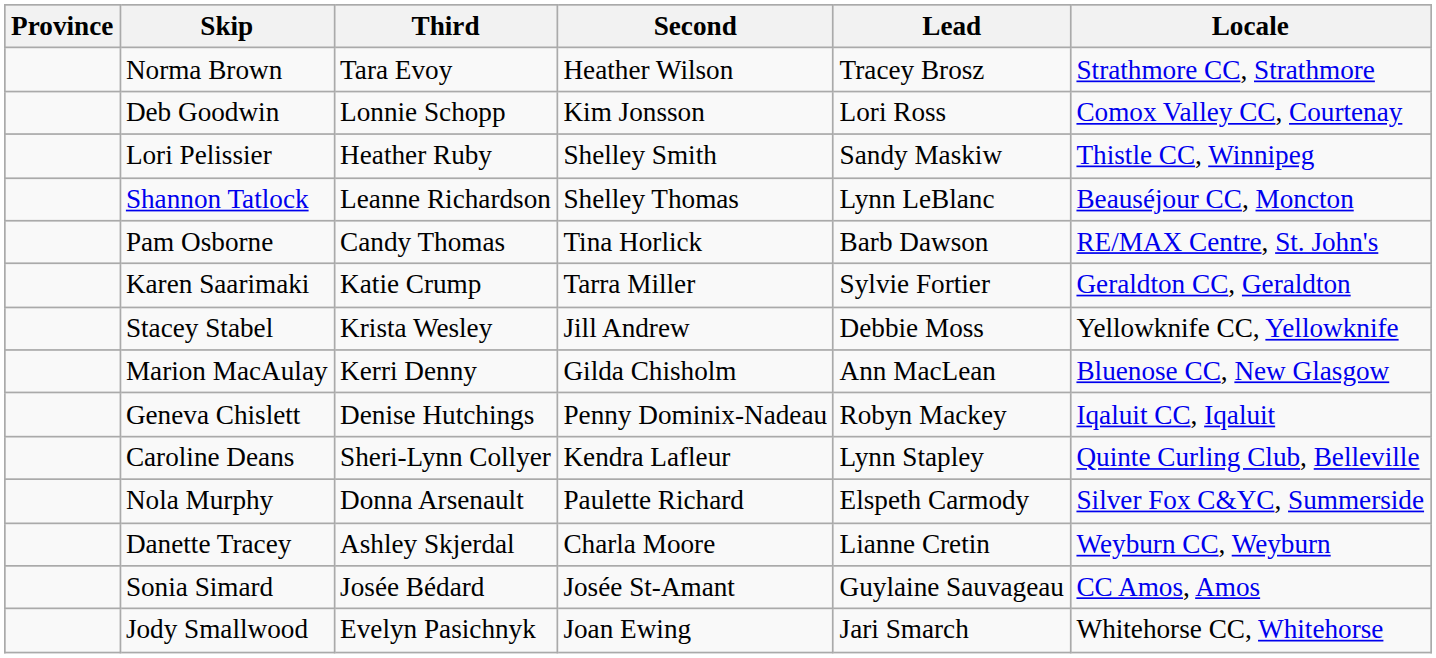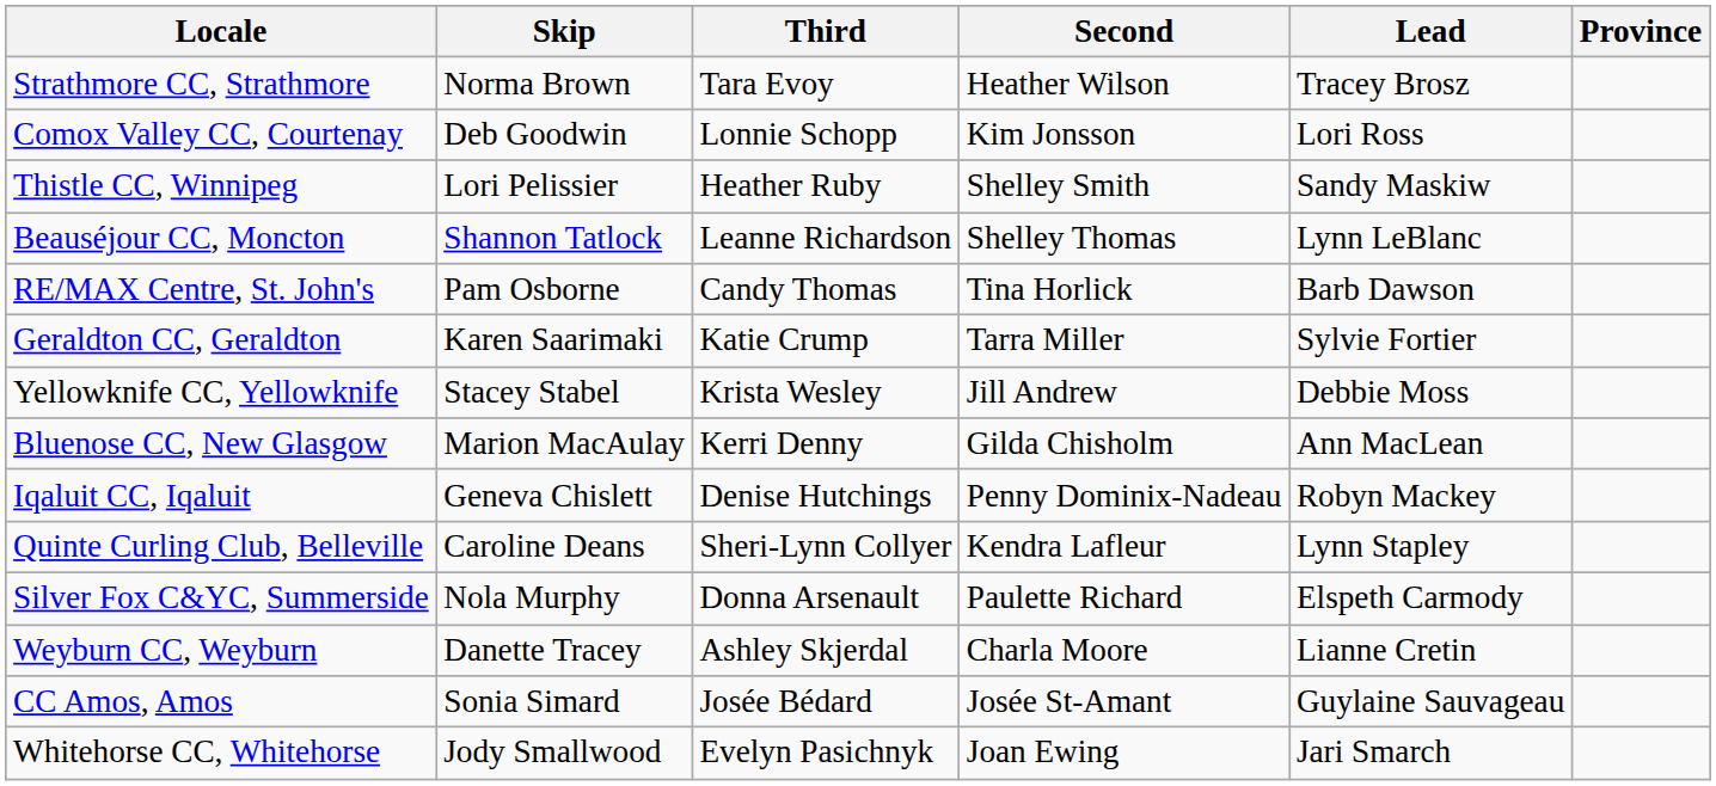 <table class=wikitable>
 <tr>
-<th>Province</th>
+<th>Locale</th>
 <th>Skip</th>
 <th>Third</th>
 <th>Second</th>
 <th>Lead</th>
-<th>Locale</th>
+<th>Province</th>
 </tr>
 <tr>
-<td></td>
+<td><a href='#'>Strathmore CC</a>, <a href='#'>Strathmore</a></td>
 <td>Norma Brown</td>
 <td>Tara Evoy</td>
 <td>Heather Wilson</td>
 <td>Tracey Brosz</td>
-<td><a href='#'>Strathmore CC</a>, <a href='#'>Strathmore</a></td>
+<td></td>
 </tr>
 <tr>
-<td></td>
+<td><a href='#'>Comox Valley CC</a>, <a href='#'>Courtenay</a></td>
 <td>Deb Goodwin</td>
 <td>Lonnie Schopp</td>
 <td>Kim Jonsson</td>
 <td>Lori Ross</td>
-<td><a href='#'>Comox Valley CC</a>, <a href='#'>Courtenay</a></td>
+<td></td>
 </tr>
 <tr>
-<td></td>
+<td><a href='#'>Thistle CC</a>, <a href='#'>Winnipeg</a></td>
 <td>Lori Pelissier</td>
 <td>Heather Ruby</td>
 <td>Shelley Smith</td>
 <td>Sandy Maskiw</td>
-<td><a href='#'>Thistle CC</a>, <a href='#'>Winnipeg</a></td>
+<td></td>
 </tr>
 <tr>
-<td></td>
+<td><a href='#'>Beauséjour CC</a>, <a href='#'>Moncton</a></td>
 <td><a href='#'>Shannon Tatlock</a></td>
 <td>Leanne Richardson</td>
 <td>Shelley Thomas</td>
 <td>Lynn LeBlanc</td>
-<td><a href='#'>Beauséjour CC</a>, <a href='#'>Moncton</a></td>
+<td></td>
 </tr>
 <tr>
-<td></td>
+<td><a href='#'>RE/MAX Centre</a>, <a href='#'>St. John's</a></td>
 <td>Pam Osborne</td>
 <td>Candy Thomas</td>
 <td>Tina Horlick</td>
 <td>Barb Dawson</td>
-<td><a href='#'>RE/MAX Centre</a>, <a href='#'>St. John's</a></td>
+<td></td>
 </tr>
 <tr>
-<td></td>
+<td><a href='#'>Geraldton CC</a>, <a href='#'>Geraldton</a></td>
 <td>Karen Saarimaki</td>
 <td>Katie Crump</td>
 <td>Tarra Miller</td>
 <td>Sylvie Fortier</td>
-<td><a href='#'>Geraldton CC</a>, <a href='#'>Geraldton</a></td>
+<td></td>
 </tr>
 <tr>
-<td></td>
+<td>Yellowknife CC, <a href='#'>Yellowknife</a></td>
 <td>Stacey Stabel</td>
 <td>Krista Wesley</td>
 <td>Jill Andrew</td>
 <td>Debbie Moss</td>
-<td>Yellowknife CC, <a href='#'>Yellowknife</a></td>
+<td></td>
 </tr>
 <tr>
-<td></td>
+<td><a href='#'>Bluenose CC</a>, <a href='#'>New Glasgow</a></td>
 <td>Marion MacAulay</td>
 <td>Kerri Denny</td>
 <td>Gilda Chisholm</td>
 <td>Ann MacLean</td>
-<td><a href='#'>Bluenose CC</a>, <a href='#'>New Glasgow</a></td>
+<td></td>
 </tr>
 <tr>
-<td></td>
+<td><a href='#'>Iqaluit CC</a>, <a href='#'>Iqaluit</a></td>
 <td>Geneva Chislett</td>
 <td>Denise Hutchings</td>
 <td>Penny Dominix-Nadeau</td>
 <td>Robyn Mackey</td>
-<td><a href='#'>Iqaluit CC</a>, <a href='#'>Iqaluit</a></td>
+<td></td>
 </tr>
 <tr>
-<td></td>
+<td><a href='#'>Quinte Curling Club</a>, <a href='#'>Belleville</a></td>
 <td>Caroline Deans</td>
 <td>Sheri-Lynn Collyer</td>
 <td>Kendra Lafleur</td>
 <td>Lynn Stapley</td>
-<td><a href='#'>Quinte Curling Club</a>, <a href='#'>Belleville</a></td>
+<td></td>
 </tr>
 <tr>
-<td></td>
+<td><a href='#'>Silver Fox C&YC</a>, <a href='#'>Summerside</a></td>
 <td>Nola Murphy</td>
 <td>Donna Arsenault</td>
 <td>Paulette Richard</td>
 <td>Elspeth Carmody</td>
-<td><a href='#'>Silver Fox C&YC</a>, <a href='#'>Summerside</a></td>
+<td></td>
 </tr>
 <tr>
-<td></td>
+<td><a href='#'>Weyburn CC</a>, <a href='#'>Weyburn</a></td>
 <td>Danette Tracey</td>
 <td>Ashley Skjerdal</td>
 <td>Charla Moore</td>
 <td>Lianne Cretin</td>
-<td><a href='#'>Weyburn CC</a>, <a href='#'>Weyburn</a></td>
+<td></td>
 </tr>
 <tr>
-<td></td>
+<td><a href='#'>CC Amos</a>, <a href='#'>Amos</a></td>
 <td>Sonia Simard</td>
 <td>Josée Bédard</td>
 <td>Josée St-Amant</td>
 <td>Guylaine Sauvageau</td>
-<td><a href='#'>CC Amos</a>, <a href='#'>Amos</a></td>
+<td></td>
 </tr>
 <tr>
-<td></td>
+<td>Whitehorse CC, <a href='#'>Whitehorse</a></td>
 <td>Jody Smallwood</td>
 <td>Evelyn Pasichnyk</td>
 <td>Joan Ewing</td>
 <td>Jari Smarch</td>
-<td>Whitehorse CC, <a href='#'>Whitehorse</a></td>
+<td></td>
 </tr>
 </table>
